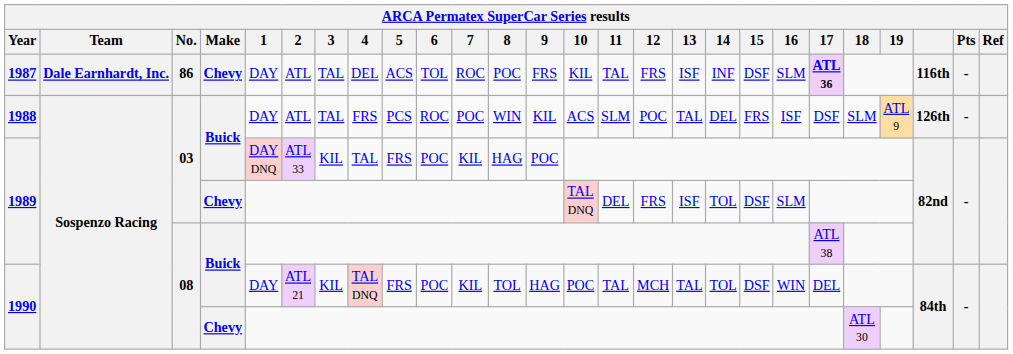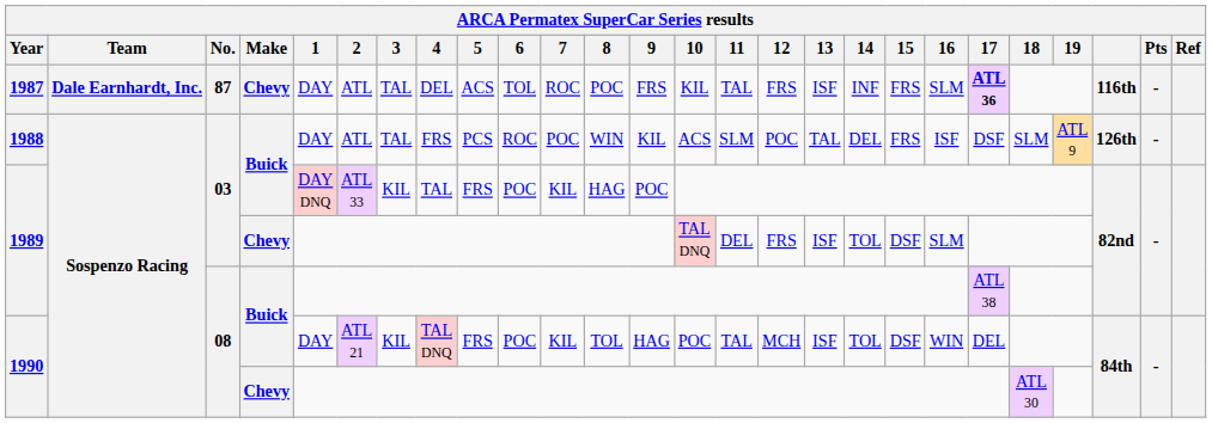 <table class="wikitable" style="text-align:center; font-size:75%">
 <tr>
 <th colspan=45><a href='#'>ARCA Permatex SuperCar Series</a> results</th>
 </tr>
 <tr>
 <th>Year</th>
 <th>Team</th>
 <th>No.</th>
 <th>Make</th>
 <th>1</th>
 <th>2</th>
 <th>3</th>
 <th>4</th>
 <th>5</th>
 <th>6</th>
 <th>7</th>
 <th>8</th>
 <th>9</th>
 <th>10</th>
 <th>11</th>
 <th>12</th>
 <th>13</th>
 <th>14</th>
 <th>15</th>
 <th>16</th>
 <th>17</th>
 <th>18</th>
 <th>19</th>
 <th></th>
 <th>Pts</th>
 <th>Ref</th>
 </tr>
 <tr>
 <th><a href='#'>1987</a></th>
 <th><a href='#'>Dale Earnhardt, Inc.</a></th>
-<th>86</th>
+<th>87</th>
 <th><a href='#'>Chevy</a></th>
 <td><a href='#'>DAY</a></td>
 <td><a href='#'>ATL</a></td>
 <td><a href='#'>TAL</a></td>
 <td><a href='#'>DEL</a></td>
 <td><a href='#'>ACS</a></td>
 <td><a href='#'>TOL</a></td>
 <td><a href='#'>ROC</a></td>
 <td><a href='#'>POC</a></td>
 <td><a href='#'>FRS</a></td>
 <td><a href='#'>KIL</a></td>
 <td><a href='#'>TAL</a></td>
 <td><a href='#'>FRS</a></td>
 <td><a href='#'>ISF</a></td>
 <td><a href='#'>INF</a></td>
-<td><a href='#'>DSF</a></td>
+<td><a href='#'>FRS</a></td>
 <td><a href='#'>SLM</a></td>
 <td style="background:#EFCFFF;"><strong><a href='#'>ATL</a><br><small>36</small></strong></td>
 <td colspan=2></td>
 <th>116th</th>
 <th>-</th>
 <th></th>
 </tr>
 <tr>
 <th><a href='#'>1988</a></th>
 <th rowspan=6>Sospenzo Racing</th>
 <th rowspan=3>03</th>
 <th rowspan=2><a href='#'>Buick</a></th>
 <td><a href='#'>DAY</a></td>
 <td><a href='#'>ATL</a></td>
 <td><a href='#'>TAL</a></td>
 <td><a href='#'>FRS</a></td>
 <td><a href='#'>PCS</a></td>
 <td><a href='#'>ROC</a></td>
 <td><a href='#'>POC</a></td>
 <td><a href='#'>WIN</a></td>
 <td><a href='#'>KIL</a></td>
 <td><a href='#'>ACS</a></td>
 <td><a href='#'>SLM</a></td>
 <td><a href='#'>POC</a></td>
 <td><a href='#'>TAL</a></td>
 <td><a href='#'>DEL</a></td>
 <td><a href='#'>FRS</a></td>
 <td><a href='#'>ISF</a></td>
 <td><a href='#'>DSF</a></td>
 <td><a href='#'>SLM</a></td>
 <td style="background:#FFDF9F;"><a href='#'>ATL</a><br><small>9</small></td>
 <th>126th</th>
 <th>-</th>
 <th></th>
 </tr>
 <tr>
 <th rowspan=3><a href='#'>1989</a></th>
 <td style="background:#FFCFCF;"><a href='#'>DAY</a><br><small>DNQ</small></td>
 <td style="background:#EFCFFF;"><a href='#'>ATL</a><br><small>33</small></td>
 <td><a href='#'>KIL</a></td>
 <td><a href='#'>TAL</a></td>
 <td><a href='#'>FRS</a></td>
 <td><a href='#'>POC</a></td>
 <td><a href='#'>KIL</a></td>
 <td><a href='#'>HAG</a></td>
 <td><a href='#'>POC</a></td>
 <td colspan=10></td>
 <th rowspan=3>82nd</th>
 <th rowspan=3>-</th>
 <th rowspan=3></th>
 </tr>
 <tr>
 <th><a href='#'>Chevy</a></th>
 <td colspan=9></td>
 <td style="background:#FFCFCF;"><a href='#'>TAL</a><br><small>DNQ</small></td>
 <td><a href='#'>DEL</a></td>
 <td><a href='#'>FRS</a></td>
 <td><a href='#'>ISF</a></td>
 <td><a href='#'>TOL</a></td>
 <td><a href='#'>DSF</a></td>
 <td><a href='#'>SLM</a></td>
 <td colspan=3></td>
 </tr>
 <tr>
 <th rowspan=3>08</th>
 <th rowspan=2><a href='#'>Buick</a></th>
 <td colspan=16></td>
 <td style="background:#EFCFFF;"><a href='#'>ATL</a><br><small>38</small></td>
 <td colspan=2></td>
 </tr>
 <tr>
 <th rowspan=2><a href='#'>1990</a></th>
 <td><a href='#'>DAY</a></td>
 <td style="background:#EFCFFF;"><a href='#'>ATL</a><br><small>21</small></td>
 <td><a href='#'>KIL</a></td>
 <td style="background:#FFCFCF;"><a href='#'>TAL</a><br><small>DNQ</small></td>
 <td><a href='#'>FRS</a></td>
 <td><a href='#'>POC</a></td>
 <td><a href='#'>KIL</a></td>
 <td><a href='#'>TOL</a></td>
 <td><a href='#'>HAG</a></td>
 <td><a href='#'>POC</a></td>
 <td><a href='#'>TAL</a></td>
 <td><a href='#'>MCH</a></td>
-<td><a href='#'>TAL</a></td>
+<td><a href='#'>ISF</a></td>
 <td><a href='#'>TOL</a></td>
 <td><a href='#'>DSF</a></td>
 <td><a href='#'>WIN</a></td>
 <td><a href='#'>DEL</a></td>
 <td colspan=2></td>
 <th rowspan=2>84th</th>
 <th rowspan=2>-</th>
 <th rowspan=2></th>
 </tr>
 <tr>
 <th><a href='#'>Chevy</a></th>
 <td colspan=17></td>
 <td style="background:#EFCFFF;"><a href='#'>ATL</a><br><small>30</small></td>
 <td></td>
 </tr>
 </table>
